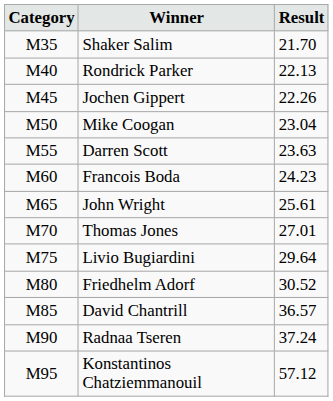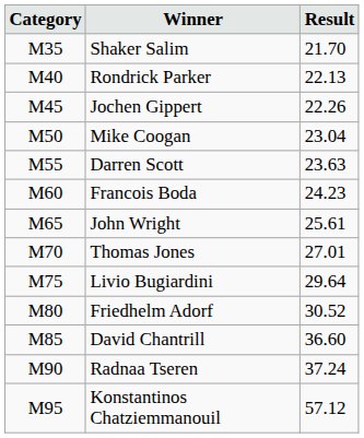 <table class="wikitable" width=35%>
 <tr>
 <td width=15% align="center" bgcolor=#E3E7E6><strong>Category</strong></td>
 <td align="center" bgcolor=#E3E7E6> <strong>Winner</strong></td>
 <td width=15% align="center" bgcolor=#E3E7E6><strong>Result</strong></td>
 </tr>
 <tr>
 <td align="center">M35</td>
 <td> Shaker Salim</td>
 <td>21.70</td>
 </tr>
 <tr>
 <td align="center">M40</td>
 <td> Rondrick Parker</td>
 <td>22.13</td>
 </tr>
 <tr>
 <td align="center">M45</td>
 <td> Jochen Gippert</td>
 <td>22.26</td>
 </tr>
 <tr>
 <td align="center">M50</td>
 <td> Mike Coogan</td>
 <td>23.04</td>
 </tr>
 <tr>
 <td align="center">M55</td>
 <td> Darren Scott</td>
 <td>23.63</td>
 </tr>
 <tr>
 <td align="center">M60</td>
 <td> Francois Boda</td>
 <td>24.23</td>
 </tr>
 <tr>
 <td align="center">M65</td>
 <td> John Wright</td>
 <td>25.61</td>
 </tr>
 <tr>
 <td align="center">M70</td>
 <td> Thomas Jones</td>
 <td>27.01</td>
 </tr>
 <tr>
 <td align="center">M75</td>
 <td> Livio Bugiardini</td>
 <td>29.64</td>
 </tr>
 <tr>
 <td align="center">M80</td>
 <td> Friedhelm Adorf</td>
 <td>30.52</td>
 </tr>
 <tr>
 <td align="center">M85</td>
 <td> David Chantrill</td>
-<td>36.57</td>
+<td>36.60</td>
 </tr>
 <tr>
 <td align="center">M90</td>
 <td> Radnaa Tseren</td>
 <td>37.24</td>
 </tr>
 <tr>
 <td align="center">M95</td>
 <td> Konstantinos Chatziemmanouil</td>
 <td>57.12</td>
 </tr>
 </table>
